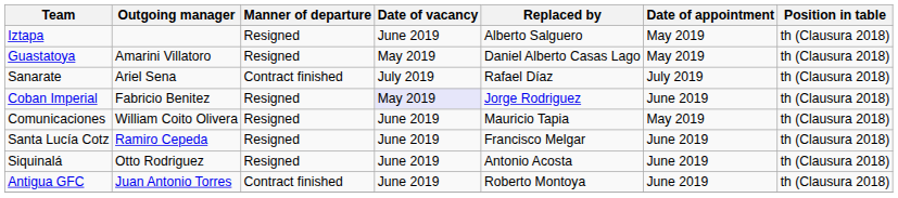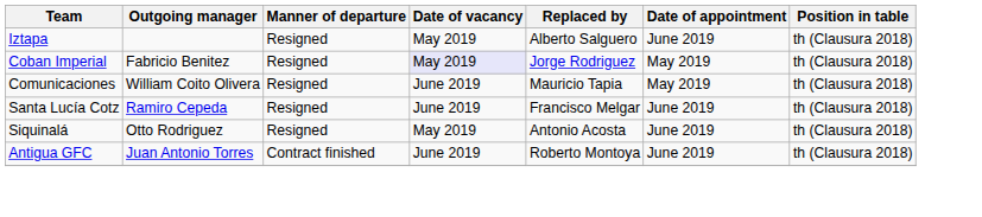 <table class="wikitable">
 <tr>
 <th>Team</th>
 <th>Outgoing manager</th>
 <th>Manner of departure</th>
 <th>Date of vacancy</th>
 <th>Replaced by</th>
 <th>Date of appointment</th>
 <th>Position in table</th>
 </tr>
 <tr>
 <td><a href='#'>Iztapa</a></td>
 <td></td>
 <td>Resigned</td>
+<td>May 2019</td>
+<td> Alberto Salguero</td>
 <td>June 2019</td>
-<td> Alberto Salguero</td>
-<td>May 2019</td>
-<td>th (Clausura 2018)</td>
-</tr>
-<tr>
-<td><a href='#'>Guastatoya</a></td>
-<td> Amarini Villatoro</td>
-<td>Resigned</td>
-<td>May 2019</td>
-<td> Daniel Alberto Casas Lago</td>
-<td>May 2019</td>
-<td>th (Clausura 2018)</td>
-</tr>
-<tr>
-<td>Sanarate</td>
-<td> Ariel Sena</td>
-<td>Contract finished</td>
-<td>July 2019</td>
-<td> Rafael Díaz</td>
-<td>July 2019</td>
 <td>th (Clausura 2018)</td>
 </tr>
 <tr>
 <td><a href='#'>Coban Imperial</a></td>
 <td> Fabricio Benitez</td>
 <td>Resigned</td>
 <td style="background: lavender;">May 2019</td>
 <td> <a href='#'>Jorge Rodriguez</a></td>
-<td>June 2019</td>
+<td>May 2019</td>
 <td>th (Clausura 2018)</td>
 </tr>
 <tr>
 <td>Comunicaciones</td>
 <td> William Coito Olivera</td>
 <td>Resigned</td>
 <td>June 2019</td>
 <td> Mauricio Tapia</td>
 <td>May 2019</td>
 <td>th (Clausura 2018)</td>
 </tr>
 <tr>
 <td>Santa Lucía Cotz</td>
 <td> <a href='#'>Ramiro Cepeda</a></td>
 <td>Resigned</td>
 <td>June 2019</td>
 <td> Francisco Melgar</td>
 <td>June 2019</td>
 <td>th (Clausura 2018)</td>
 </tr>
 <tr>
 <td>Siquinalá</td>
 <td> Otto Rodriguez</td>
 <td>Resigned</td>
-<td>June 2019</td>
+<td>May 2019</td>
 <td> Antonio Acosta</td>
 <td>June 2019</td>
 <td>th (Clausura 2018)</td>
 </tr>
 <tr>
 <td><a href='#'>Antigua GFC</a></td>
 <td> <a href='#'>Juan Antonio Torres</a></td>
 <td>Contract finished</td>
 <td>June 2019</td>
 <td> Roberto Montoya</td>
 <td>June 2019</td>
 <td>th (Clausura 2018)</td>
 </tr>
 <tr>
 </tr>
 </table>
